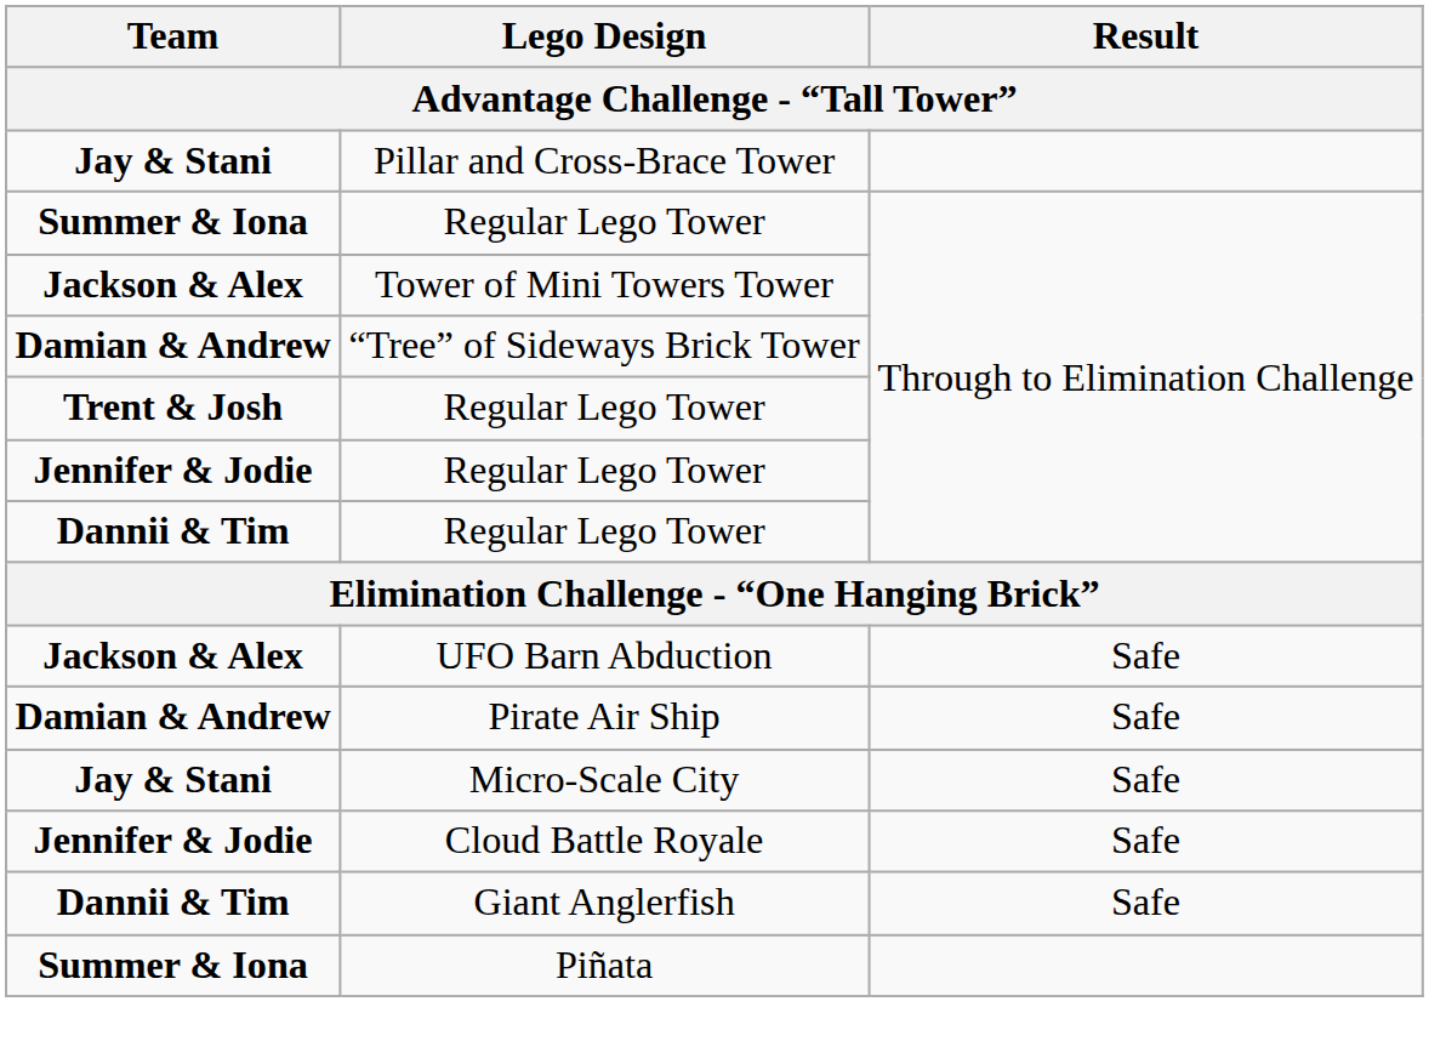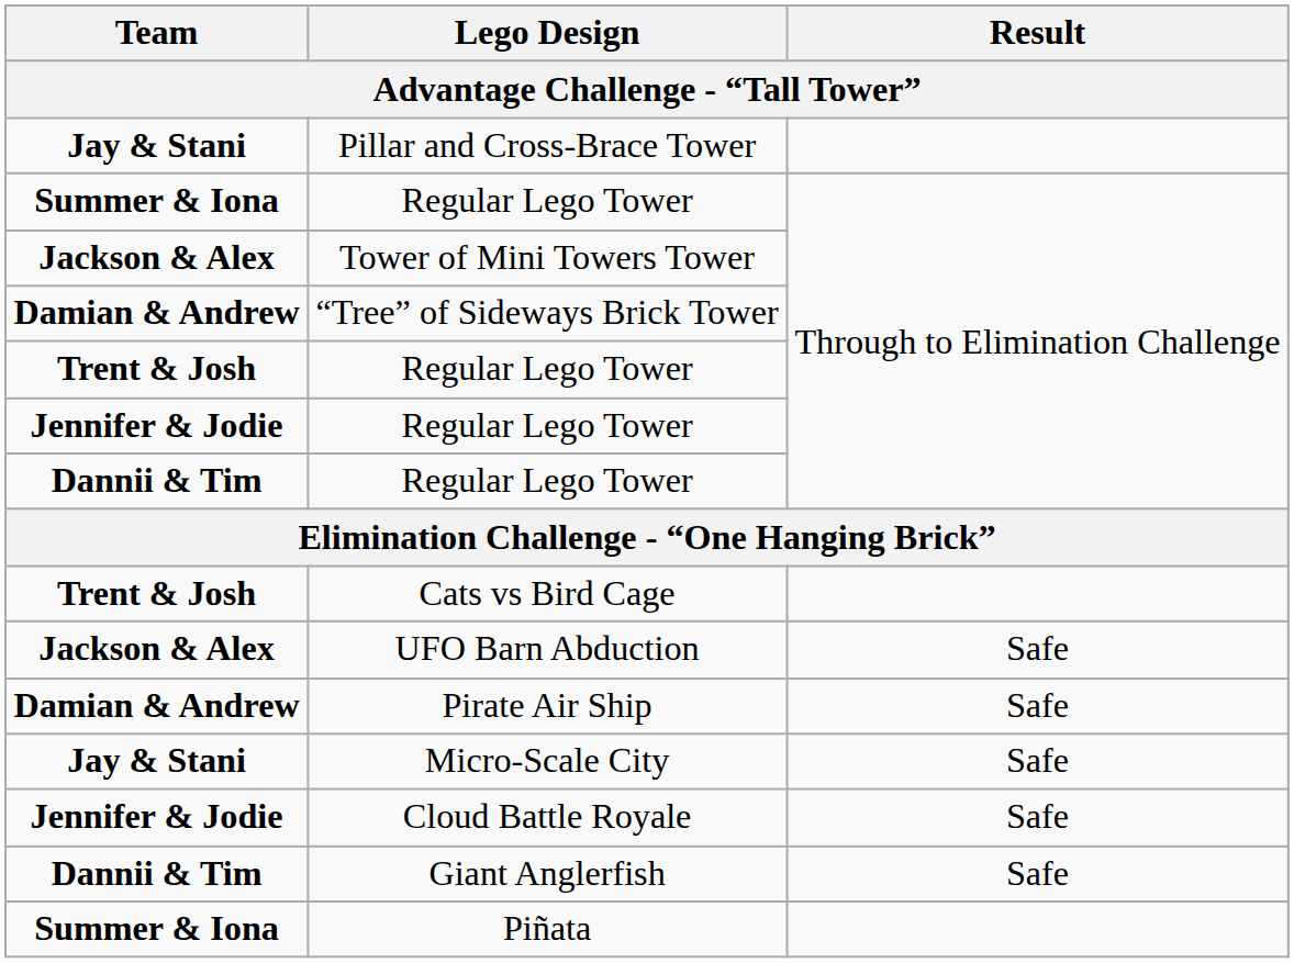 <table class="wikitable" style="text-align:center">
 <tr valign="top">
 <th>Team</th>
 <th>Lego Design</th>
 <th>Result</th>
 </tr>
 <tr>
 <th colspan=3>Advantage Challenge - “Tall Tower”</th>
 </tr>
 <tr>
 <td><strong>Jay & Stani</strong></td>
 <td>Pillar and Cross-Brace Tower</td>
 <td></td>
 </tr>
 <tr>
 <td><strong>Summer & Iona</strong></td>
 <td>Regular Lego Tower</td>
 <td rowspan=6>Through to Elimination Challenge</td>
 </tr>
 <tr>
 <td><strong>Jackson & Alex</strong></td>
 <td>Tower of Mini Towers Tower</td>
 </tr>
 <tr>
 <td><strong>Damian & Andrew</strong></td>
 <td>“Tree” of Sideways Brick Tower</td>
 </tr>
 <tr>
 <td><strong>Trent & Josh</strong></td>
 <td>Regular Lego Tower</td>
 </tr>
 <tr>
 <td><strong>Jennifer & Jodie</strong></td>
 <td>Regular Lego Tower</td>
 </tr>
 <tr>
 <td><strong>Dannii & Tim</strong></td>
 <td>Regular Lego Tower</td>
 </tr>
 <tr>
 <th colspan=3>Elimination Challenge - “One Hanging Brick”</th>
 </tr>
 <tr>
+<td><strong>Trent & Josh</strong></td>
+<td>Cats vs Bird Cage</td>
+<td></td>
+</tr>
+<tr>
 <td><strong>Jackson & Alex</strong></td>
 <td>UFO Barn Abduction</td>
 <td>Safe</td>
 </tr>
 <tr>
 <td><strong>Damian & Andrew</strong></td>
 <td>Pirate Air Ship</td>
 <td>Safe</td>
 </tr>
 <tr>
 <td><strong>Jay & Stani</strong></td>
 <td>Micro-Scale City</td>
 <td>Safe</td>
 </tr>
 <tr>
 <td><strong>Jennifer & Jodie</strong></td>
 <td>Cloud Battle Royale</td>
 <td>Safe</td>
 </tr>
 <tr>
 <td><strong>Dannii & Tim</strong></td>
 <td>Giant Anglerfish</td>
 <td>Safe</td>
 </tr>
 <tr>
 <td><strong>Summer & Iona</strong></td>
 <td>Piñata</td>
 <td></td>
 </tr>
 </table>
